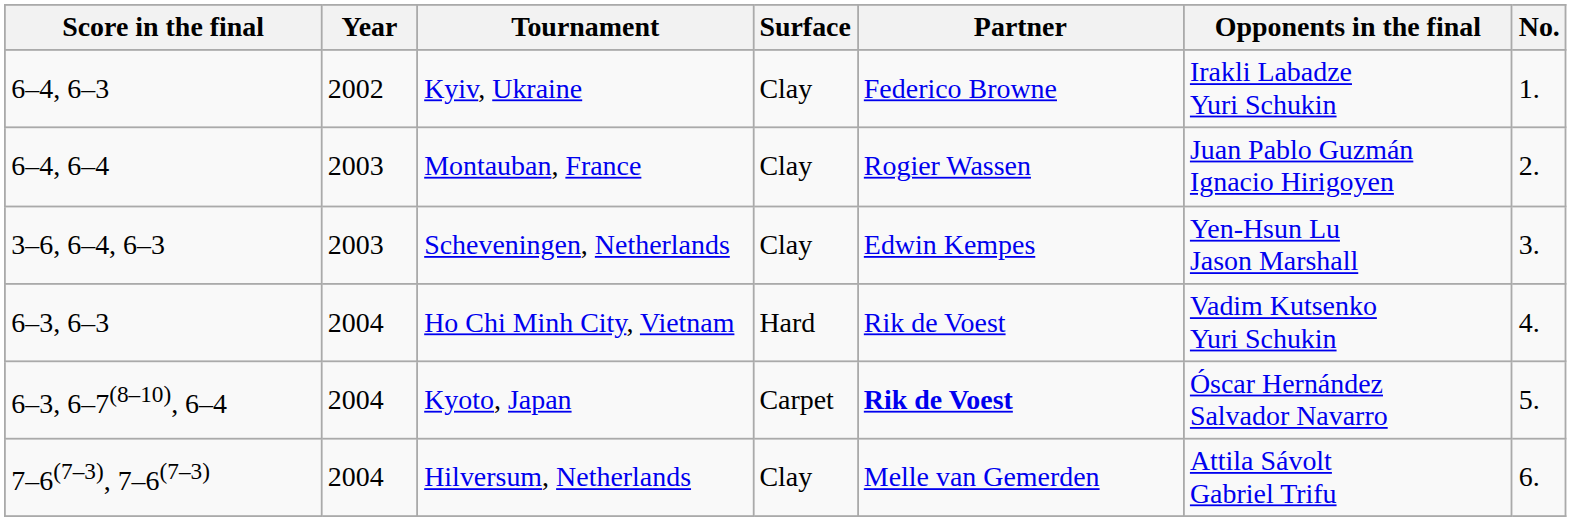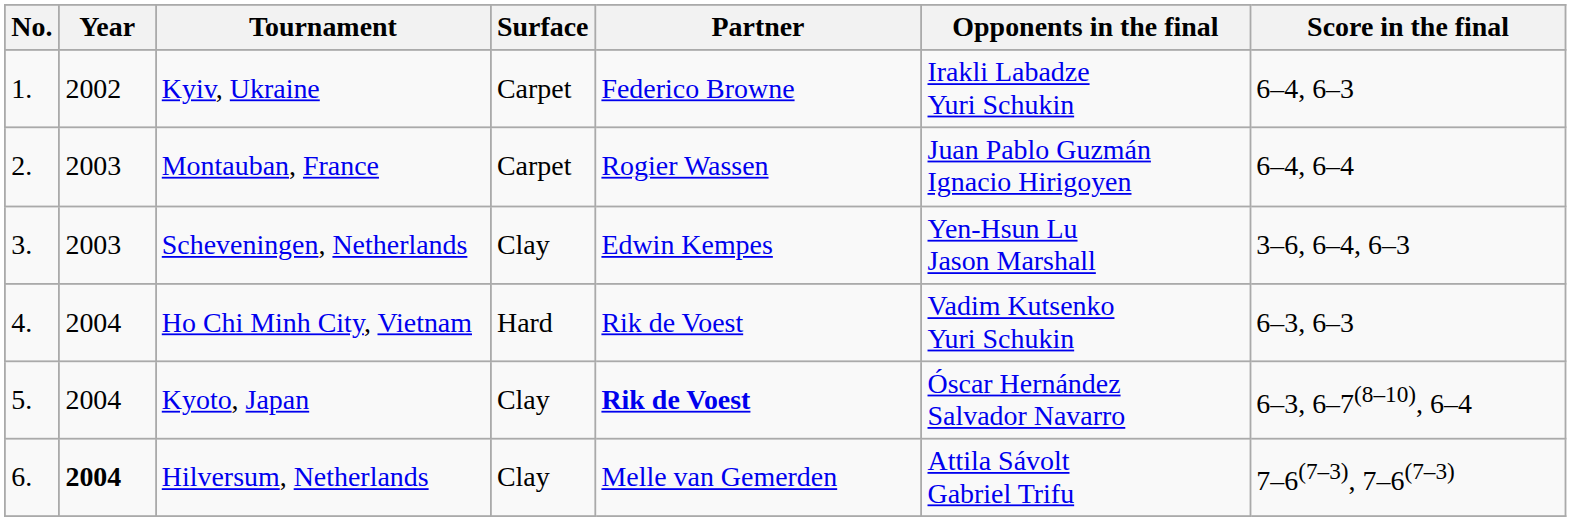 <table class="sortable wikitable" style=font-size:97%>
 <tr>
-<th width=200>Score in the final</th>
+<th width=10>No.</th>
 <th width=50>Year</th>
 <th width=200>Tournament</th>
 <th width=50>Surface</th>
 <th width=200>Partner</th>
 <th width=200>Opponents in the final</th>
-<th width=10>No.</th>
+<th width=200>Score in the final</th>
 </tr>
 <tr>
-<td>6–4, 6–3</td>
+<td>1.</td>
 <td>2002</td>
 <td><a href='#'>Kyiv</a>, <a href='#'>Ukraine</a></td>
-<td>Clay</td>
+<td>Carpet</td>
 <td> <a href='#'>Federico Browne</a></td>
 <td> <a href='#'>Irakli Labadze</a><br> <a href='#'>Yuri Schukin</a></td>
-<td>1.</td>
+<td>6–4, 6–3</td>
 </tr>
 <tr>
-<td>6–4, 6–4</td>
+<td>2.</td>
 <td>2003</td>
 <td><a href='#'>Montauban</a>, <a href='#'>France</a></td>
-<td>Clay</td>
+<td>Carpet</td>
 <td> <a href='#'>Rogier Wassen</a></td>
 <td> <a href='#'>Juan Pablo Guzmán</a><br> <a href='#'>Ignacio Hirigoyen</a></td>
-<td>2.</td>
+<td>6–4, 6–4</td>
 </tr>
 <tr>
-<td>3–6, 6–4, 6–3</td>
+<td>3.</td>
 <td>2003</td>
 <td><a href='#'>Scheveningen</a>, <a href='#'>Netherlands</a></td>
 <td>Clay</td>
 <td> <a href='#'>Edwin Kempes</a></td>
 <td> <a href='#'>Yen-Hsun Lu</a><br> <a href='#'>Jason Marshall</a></td>
-<td>3.</td>
+<td>3–6, 6–4, 6–3</td>
 </tr>
 <tr>
-<td>6–3, 6–3</td>
+<td>4.</td>
 <td>2004</td>
 <td><a href='#'>Ho Chi Minh City</a>, <a href='#'>Vietnam</a></td>
 <td>Hard</td>
 <td> <a href='#'>Rik de Voest</a></td>
 <td> <a href='#'>Vadim Kutsenko</a><br> <a href='#'>Yuri Schukin</a></td>
-<td>4.</td>
+<td>6–3, 6–3</td>
 </tr>
 <tr>
-<td>6–3, 6–7<sup>(8–10)</sup>, 6–4</td>
+<td>5.</td>
 <td>2004</td>
 <td><a href='#'>Kyoto</a>, <a href='#'>Japan</a></td>
-<td>Carpet</td>
+<td>Clay</td>
 <td><strong> <a href='#'>Rik de Voest</a></strong></td>
 <td> <a href='#'>Óscar Hernández</a><br> <a href='#'>Salvador Navarro</a></td>
-<td>5.</td>
+<td>6–3, 6–7<sup>(8–10)</sup>, 6–4</td>
 </tr>
 <tr>
-<td>7–6<sup>(7–3)</sup>, 7–6<sup>(7–3)</sup></td>
-<td>2004</td>
+<td>6.</td>
+<td><strong>2004</strong></td>
 <td><a href='#'>Hilversum</a>, <a href='#'>Netherlands</a></td>
 <td>Clay</td>
 <td> <a href='#'>Melle van Gemerden</a></td>
 <td> <a href='#'>Attila Sávolt</a><br> <a href='#'>Gabriel Trifu</a></td>
-<td>6.</td>
+<td>7–6<sup>(7–3)</sup>, 7–6<sup>(7–3)</sup></td>
 </tr>
 </table>
